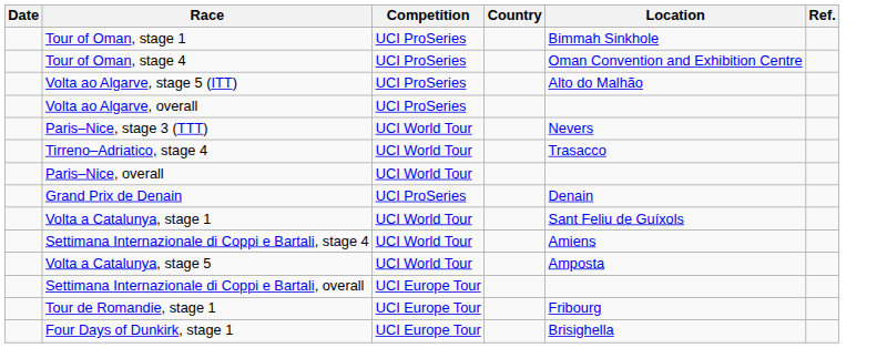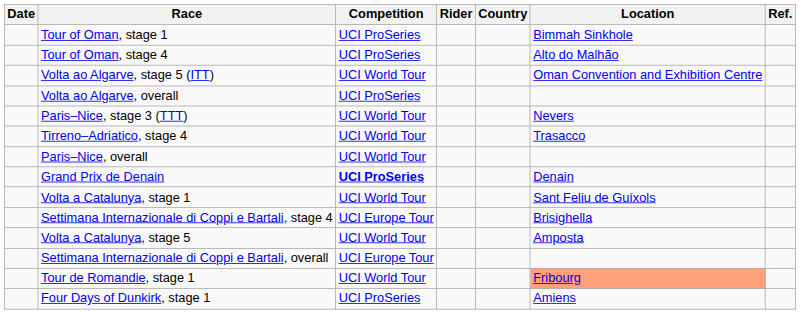 <table class="wikitable sortable">
 <tr>
 <th>Date</th>
 <th>Race</th>
 <th>Competition</th>
+<th>Rider</th>
 <th>Country</th>
 <th>Location</th>
 <th class="unsortable">Ref.</th>
 </tr>
 <tr>
 <td></td>
 <td><a href='#'>Tour of Oman</a>, stage 1</td>
 <td><a href='#'>UCI ProSeries</a></td>
 <td></td>
+<td></td>
 <td><a href='#'>Bimmah Sinkhole</a></td>
 <td align="center"></td>
 </tr>
 <tr>
 <td></td>
 <td><a href='#'>Tour of Oman</a>, stage 4</td>
 <td><a href='#'>UCI ProSeries</a></td>
 <td></td>
-<td><a href='#'>Oman Convention and Exhibition Centre</a></td>
-<td align="center"></td>
-</tr>
-<tr>
-<td></td>
-<td><a href='#'>Volta ao Algarve</a>, stage 5 (<a href='#'>ITT</a>)</td>
-<td><a href='#'>UCI ProSeries</a></td>
 <td></td>
 <td><a href='#'>Alto do Malhão</a></td>
 <td align="center"></td>
 </tr>
 <tr>
 <td></td>
+<td><a href='#'>Volta ao Algarve</a>, stage 5 (<a href='#'>ITT</a>)</td>
+<td><a href='#'>UCI World Tour</a></td>
+<td></td>
+<td></td>
+<td><a href='#'>Oman Convention and Exhibition Centre</a></td>
+<td align="center"></td>
+</tr>
+<tr>
+<td></td>
 <td><a href='#'>Volta ao Algarve</a>, overall</td>
 <td><a href='#'>UCI ProSeries</a></td>
+<td></td>
 <td></td>
 <td></td>
 <td align="center"></td>
 </tr>
 <tr>
 <td></td>
 <td><a href='#'>Paris–Nice</a>, stage 3 (<a href='#'>TTT</a>)</td>
 <td><a href='#'>UCI World Tour</a></td>
 <td></td>
+<td></td>
 <td><a href='#'>Nevers</a></td>
 <td align="center"></td>
 </tr>
 <tr>
 <td></td>
 <td><a href='#'>Tirreno–Adriatico</a>, stage 4</td>
 <td><a href='#'>UCI World Tour</a></td>
+<td></td>
 <td></td>
 <td><a href='#'>Trasacco</a></td>
 <td align="center"></td>
 </tr>
 <tr>
 <td></td>
 <td><a href='#'>Paris–Nice</a>, overall</td>
 <td><a href='#'>UCI World Tour</a></td>
 <td></td>
 <td></td>
+<td></td>
 <td align="center"></td>
 </tr>
 <tr>
 <td></td>
 <td><a href='#'>Grand Prix de Denain</a></td>
-<td><a href='#'>UCI ProSeries</a></td>
+<td><strong><a href='#'>UCI ProSeries</a></strong></td>
+<td></td>
 <td></td>
 <td><a href='#'>Denain</a></td>
 <td align="center"></td>
 </tr>
 <tr>
 <td></td>
 <td><a href='#'>Volta a Catalunya</a>, stage 1</td>
 <td><a href='#'>UCI World Tour</a></td>
 <td></td>
+<td></td>
 <td><a href='#'>Sant Feliu de Guíxols</a></td>
 <td align="center"></td>
 </tr>
 <tr>
 <td></td>
 <td><a href='#'>Settimana Internazionale di Coppi e Bartali</a>, stage 4</td>
-<td><a href='#'>UCI World Tour</a></td>
+<td><a href='#'>UCI Europe Tour</a></td>
 <td></td>
-<td><a href='#'>Amiens</a></td>
+<td></td>
+<td><a href='#'>Brisighella</a></td>
 <td align="center"></td>
 </tr>
 <tr>
 <td></td>
 <td><a href='#'>Volta a Catalunya</a>, stage 5</td>
 <td><a href='#'>UCI World Tour</a></td>
+<td></td>
 <td></td>
 <td><a href='#'>Amposta</a></td>
 <td align="center"></td>
 </tr>
 <tr>
 <td></td>
 <td><a href='#'>Settimana Internazionale di Coppi e Bartali</a>, overall</td>
 <td><a href='#'>UCI Europe Tour</a></td>
 <td></td>
 <td></td>
+<td></td>
 <td align="center"></td>
 </tr>
 <tr>
 <td></td>
 <td><a href='#'>Tour de Romandie</a>, stage 1</td>
-<td><a href='#'>UCI Europe Tour</a></td>
+<td><a href='#'>UCI World Tour</a></td>
 <td></td>
-<td><a href='#'>Fribourg</a></td>
+<td></td>
+<td style="background: lightsalmon;"><a href='#'>Fribourg</a></td>
 <td align="center"></td>
 </tr>
 <tr>
 <td></td>
 <td><a href='#'>Four Days of Dunkirk</a>, stage 1</td>
-<td><a href='#'>UCI Europe Tour</a></td>
+<td><a href='#'>UCI ProSeries</a></td>
 <td></td>
-<td><a href='#'>Brisighella</a></td>
+<td></td>
+<td><a href='#'>Amiens</a></td>
 <td align="center"></td>
 </tr>
 </table>
